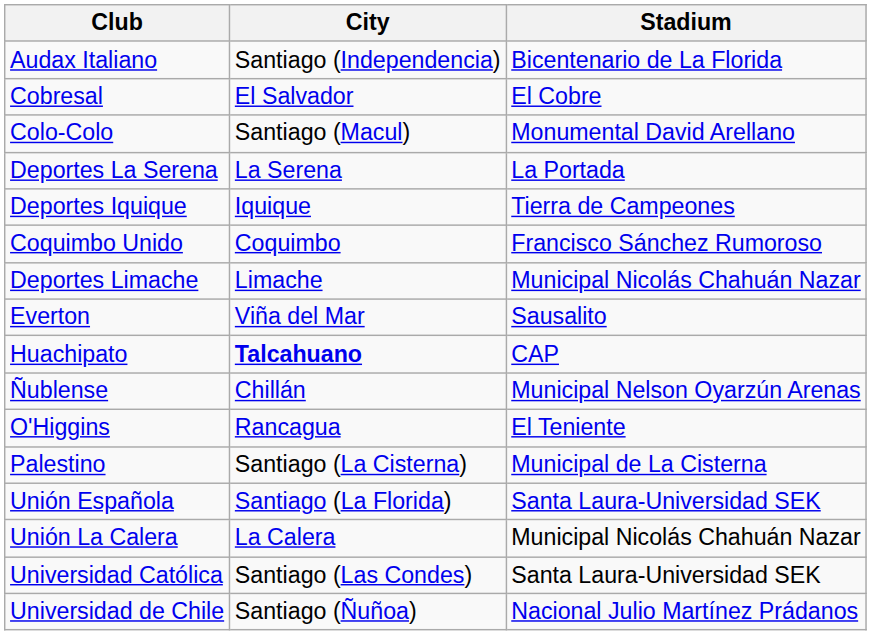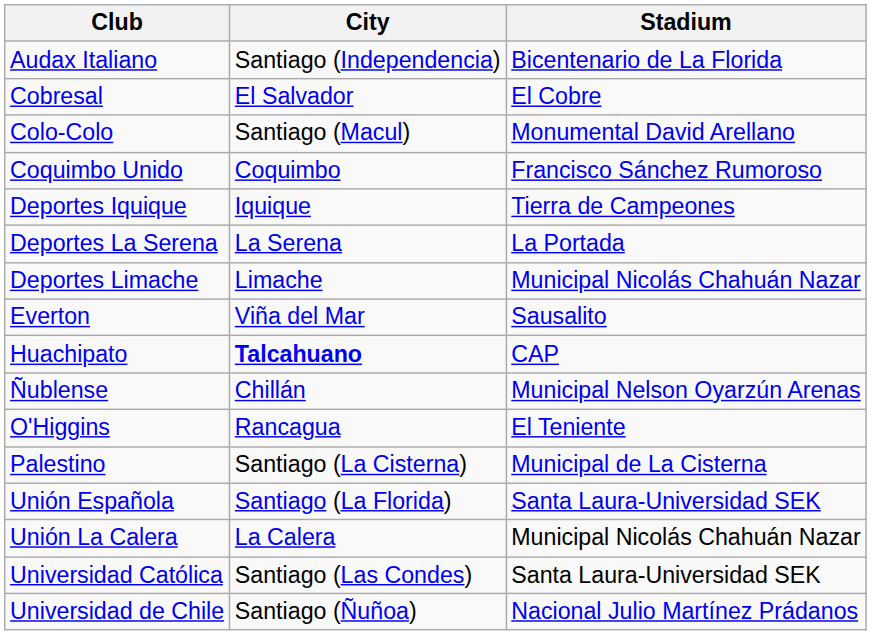 <table class="wikitable sortable">
 <tr>
 <th>Club</th>
 <th>City</th>
 <th>Stadium</th>
 </tr>
 <tr>
 <td><a href='#'>Audax Italiano</a></td>
 <td>Santiago (<a href='#'>Independencia</a>)</td>
 <td><a href='#'>Bicentenario de La Florida</a></td>
 </tr>
 <tr>
 <td><a href='#'>Cobresal</a></td>
 <td><a href='#'>El Salvador</a></td>
 <td><a href='#'>El Cobre</a></td>
 </tr>
 <tr>
 <td><a href='#'>Colo-Colo</a></td>
 <td>Santiago (<a href='#'>Macul</a>)</td>
 <td><a href='#'>Monumental David Arellano</a></td>
 </tr>
 <tr>
-<td><a href='#'>Deportes La Serena</a></td>
-<td><a href='#'>La Serena</a></td>
-<td><a href='#'>La Portada</a></td>
+<td><a href='#'>Coquimbo Unido</a></td>
+<td><a href='#'>Coquimbo</a></td>
+<td><a href='#'>Francisco Sánchez Rumoroso</a></td>
 </tr>
 <tr>
 <td><a href='#'>Deportes Iquique</a></td>
 <td><a href='#'>Iquique</a></td>
 <td><a href='#'>Tierra de Campeones</a></td>
 </tr>
 <tr>
-<td><a href='#'>Coquimbo Unido</a></td>
-<td><a href='#'>Coquimbo</a></td>
-<td><a href='#'>Francisco Sánchez Rumoroso</a></td>
+<td><a href='#'>Deportes La Serena</a></td>
+<td><a href='#'>La Serena</a></td>
+<td><a href='#'>La Portada</a></td>
 </tr>
 <tr>
 <td><a href='#'>Deportes Limache</a></td>
 <td><a href='#'>Limache</a></td>
 <td><a href='#'>Municipal Nicolás Chahuán Nazar</a> </td>
 </tr>
 <tr>
 <td><a href='#'>Everton</a></td>
 <td><a href='#'>Viña del Mar</a></td>
 <td><a href='#'>Sausalito</a></td>
 </tr>
 <tr>
 <td><a href='#'>Huachipato</a></td>
 <td><strong><a href='#'>Talcahuano</a></strong></td>
 <td><a href='#'>CAP</a></td>
 </tr>
 <tr>
 <td><a href='#'>Ñublense</a></td>
 <td><a href='#'>Chillán</a></td>
 <td><a href='#'>Municipal Nelson Oyarzún Arenas</a></td>
 </tr>
 <tr>
 <td><a href='#'>O'Higgins</a></td>
 <td><a href='#'>Rancagua</a></td>
 <td><a href='#'>El Teniente</a></td>
 </tr>
 <tr>
 <td><a href='#'>Palestino</a></td>
 <td>Santiago (<a href='#'>La Cisterna</a>)</td>
 <td><a href='#'>Municipal de La Cisterna</a></td>
 </tr>
 <tr>
 <td><a href='#'>Unión Española</a></td>
 <td><a href='#'>Santiago</a> (<a href='#'>La Florida</a>)</td>
 <td><a href='#'>Santa Laura-Universidad SEK</a></td>
 </tr>
 <tr>
 <td><a href='#'>Unión La Calera</a></td>
 <td><a href='#'>La Calera</a></td>
 <td>Municipal Nicolás Chahuán Nazar</td>
 </tr>
 <tr>
 <td><a href='#'>Universidad Católica</a></td>
 <td>Santiago (<a href='#'>Las Condes</a>)</td>
 <td>Santa Laura-Universidad SEK </td>
 </tr>
 <tr>
 <td><a href='#'>Universidad de Chile</a></td>
 <td>Santiago (<a href='#'>Ñuñoa</a>)</td>
 <td><a href='#'>Nacional Julio Martínez Prádanos</a></td>
 </tr>
 </table>
